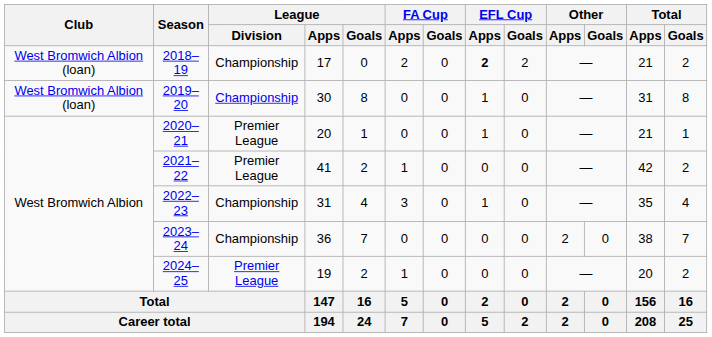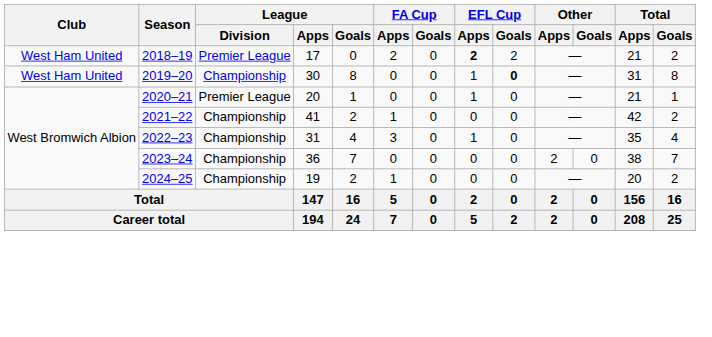 <table class=wikitable style=text-align:center>
 <tr>
 <th rowspan=2>Club</th>
 <th rowspan=2>Season</th>
 <th colspan=3>League</th>
 <th colspan=2><a href='#'>FA Cup</a></th>
 <th colspan=2><a href='#'>EFL Cup</a></th>
 <th colspan=2>Other</th>
 <th colspan=2>Total</th>
 </tr>
 <tr>
 <th>Division</th>
 <th>Apps</th>
 <th>Goals</th>
 <th>Apps</th>
 <th>Goals</th>
 <th>Apps</th>
 <th>Goals</th>
 <th>Apps</th>
 <th>Goals</th>
 <th>Apps</th>
 <th>Goals</th>
 </tr>
 <tr>
-<td><a href='#'>West Bromwich Albion</a> (loan)</td>
+<td><a href='#'>West Ham United</a></td>
 <td><a href='#'>2018–19</a></td>
-<td>Championship</td>
+<td><a href='#'>Premier League</a></td>
 <td>17</td>
 <td>0</td>
 <td>2</td>
 <td>0</td>
 <td><strong>2</strong></td>
 <td>2</td>
 <td colspan="2">—</td>
 <td>21</td>
 <td>2</td>
 </tr>
 <tr>
-<td><a href='#'>West Bromwich Albion</a> (loan)</td>
+<td><a href='#'>West Ham United</a></td>
 <td><a href='#'>2019–20</a></td>
 <td><a href='#'>Championship</a></td>
 <td>30</td>
 <td>8</td>
 <td>0</td>
 <td>0</td>
 <td>1</td>
-<td>0</td>
+<td><strong>0</strong></td>
 <td colspan=2>—</td>
 <td>31</td>
 <td>8</td>
 </tr>
 <tr>
 <td rowspan="5">West Bromwich Albion</td>
 <td><a href='#'>2020–21</a></td>
 <td>Premier League</td>
 <td>20</td>
 <td>1</td>
 <td>0</td>
 <td>0</td>
 <td>1</td>
 <td>0</td>
 <td colspan=2>—</td>
 <td>21</td>
 <td>1</td>
 </tr>
 <tr>
 <td><a href='#'>2021–22</a></td>
-<td>Premier League</td>
+<td>Championship</td>
 <td>41</td>
 <td>2</td>
 <td>1</td>
 <td>0</td>
 <td>0</td>
 <td>0</td>
 <td colspan=2>—</td>
 <td>42</td>
 <td>2</td>
 </tr>
 <tr>
 <td><a href='#'>2022–23</a></td>
 <td>Championship</td>
 <td>31</td>
 <td>4</td>
 <td>3</td>
 <td>0</td>
 <td>1</td>
 <td>0</td>
 <td colspan=2>—</td>
 <td>35</td>
 <td>4</td>
 </tr>
 <tr>
 <td><a href='#'>2023–24</a></td>
 <td>Championship</td>
 <td>36</td>
 <td>7</td>
 <td>0</td>
 <td>0</td>
 <td>0</td>
 <td>0</td>
 <td>2</td>
 <td>0</td>
 <td>38</td>
 <td>7</td>
 </tr>
 <tr>
 <td><a href='#'>2024–25</a></td>
-<td><a href='#'>Premier League</a></td>
+<td>Championship</td>
 <td>19</td>
 <td>2</td>
 <td>1</td>
 <td>0</td>
 <td>0</td>
 <td>0</td>
 <td colspan=2>—</td>
 <td>20</td>
 <td>2</td>
 </tr>
 <tr>
 <th colspan=3>Total</th>
 <th>147</th>
 <th>16</th>
 <th>5</th>
 <th>0</th>
 <th>2</th>
 <th>0</th>
 <th>2</th>
 <th>0</th>
 <th>156</th>
 <th>16</th>
 </tr>
 <tr>
 <th colspan="3">Career total</th>
 <th>194</th>
 <th>24</th>
 <th>7</th>
 <th>0</th>
 <th>5</th>
 <th>2</th>
 <th>2</th>
 <th>0</th>
 <th>208</th>
 <th>25</th>
 </tr>
 </table>
